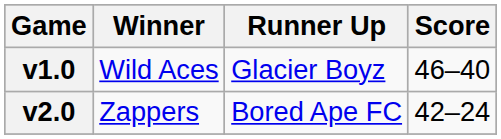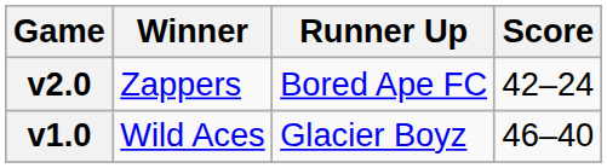 <table class="wikitable">
 <tr>
 <th>Game</th>
 <th>Winner</th>
 <th>Runner Up</th>
 <th>Score</th>
 </tr>
 <tr>
+<th>v2.0</th>
+<td><a href='#'>Zappers</a></td>
+<td><a href='#'>Bored Ape FC</a></td>
+<td>42–24</td>
+</tr>
+<tr>
 <th>v1.0</th>
 <td><a href='#'>Wild Aces</a></td>
 <td><a href='#'>Glacier Boyz</a></td>
 <td>46–40</td>
 </tr>
-<tr>
-<th>v2.0</th>
-<td><a href='#'>Zappers</a></td>
-<td><a href='#'>Bored Ape FC</a></td>
-<td>42–24</td>
-</tr>
 </table>
